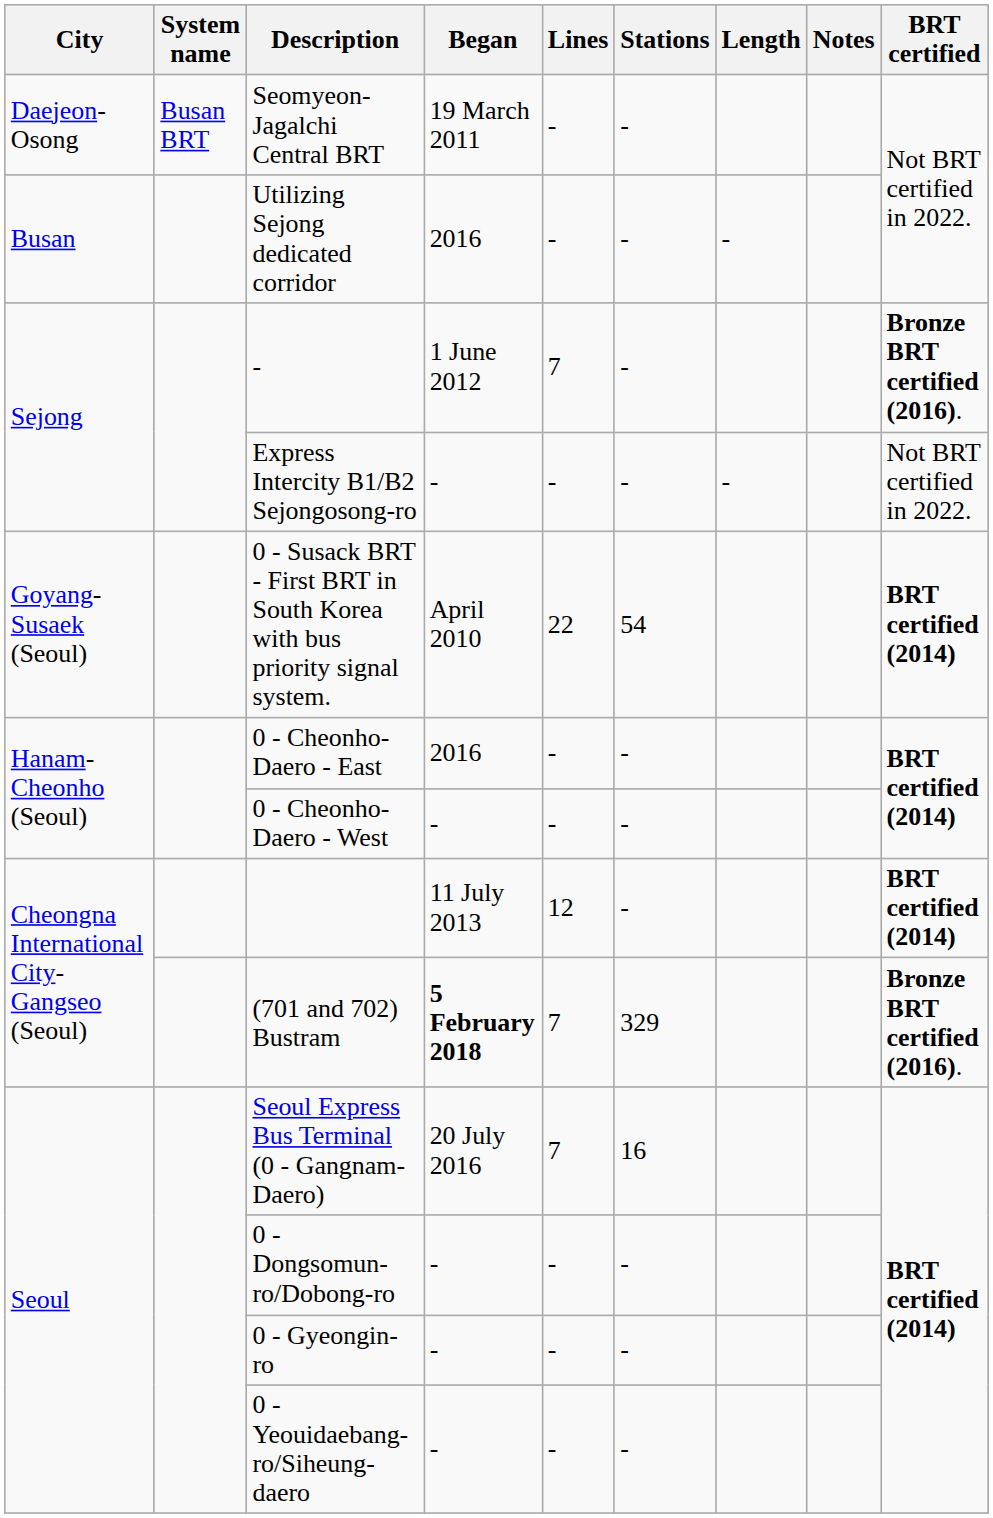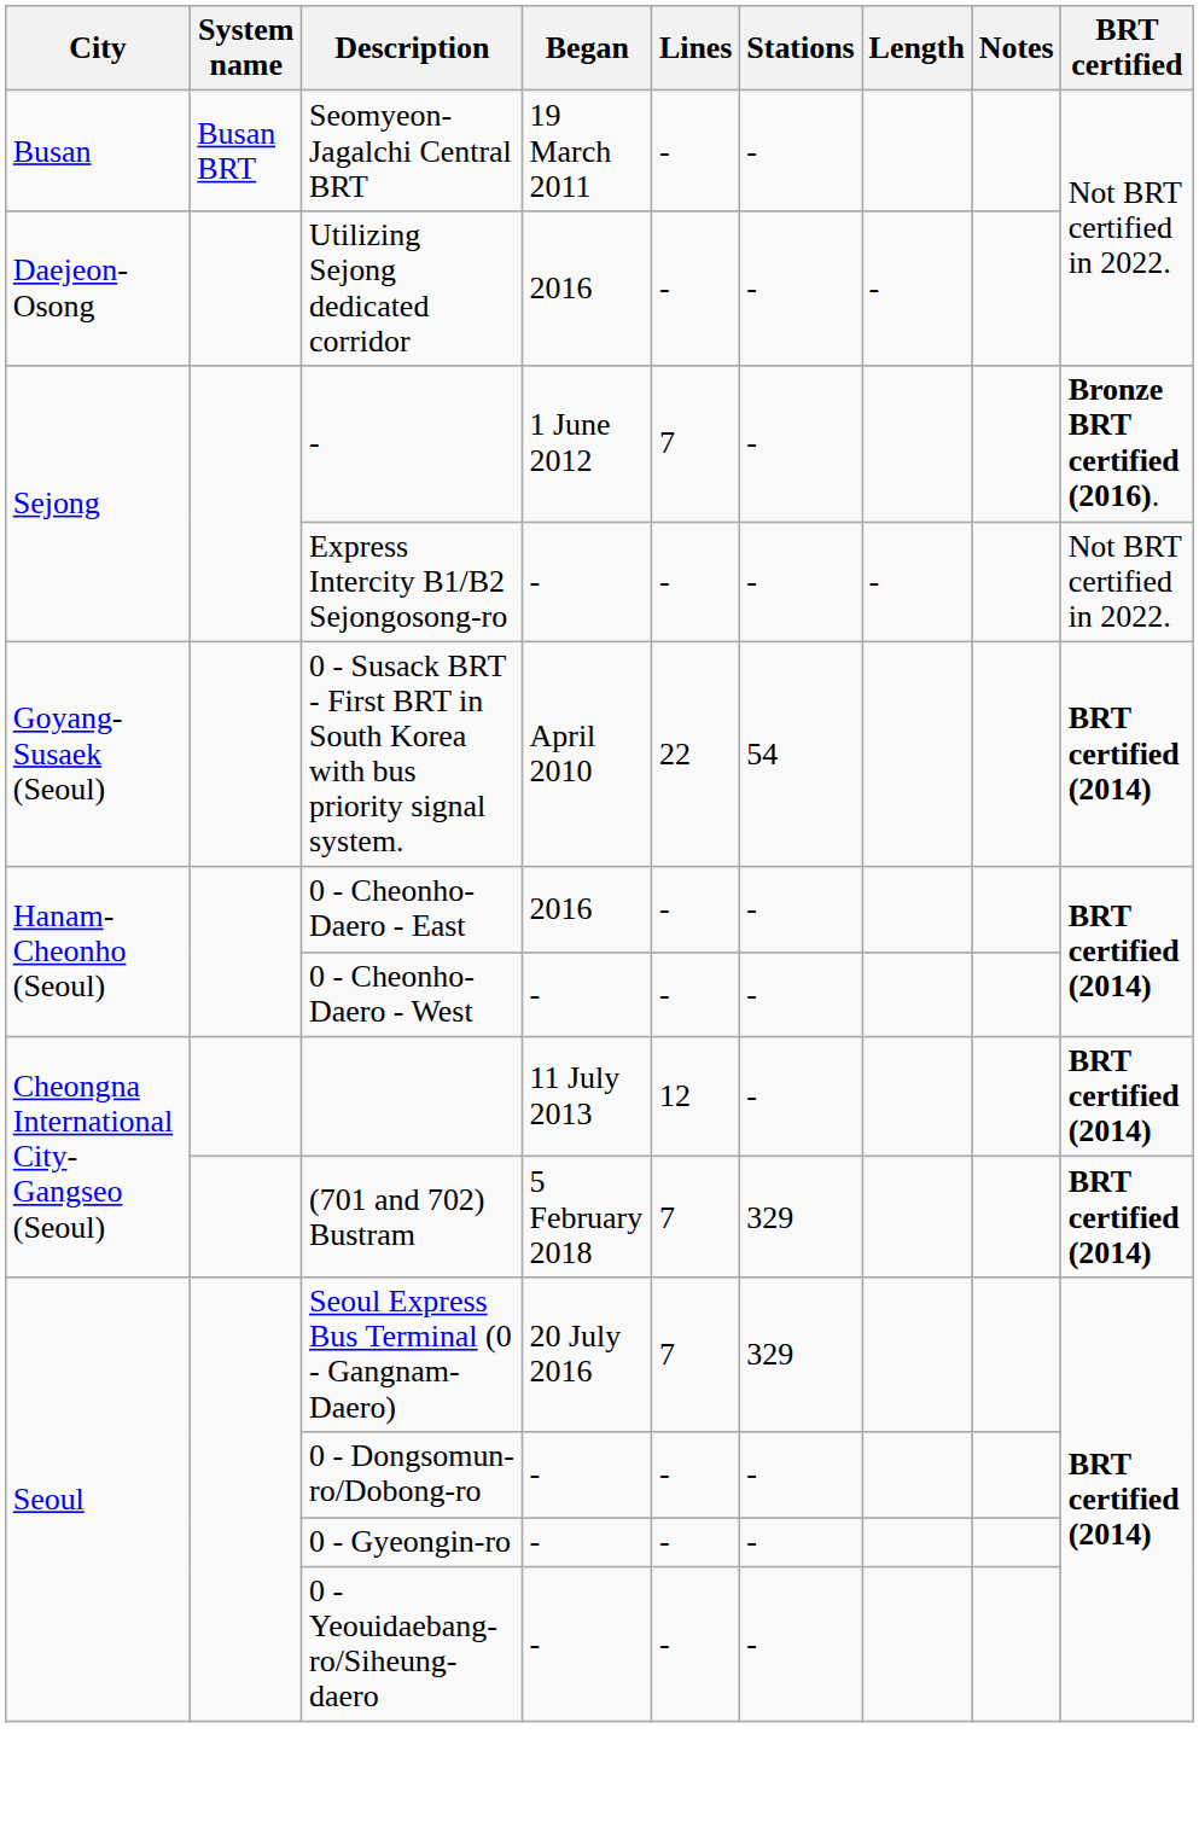 <table class="wikitable">
 <tr>
 <th>City</th>
 <th>System name</th>
 <th>Description</th>
 <th>Began</th>
 <th>Lines</th>
 <th>Stations</th>
 <th>Length</th>
 <th>Notes</th>
 <th>BRT certified</th>
 </tr>
 <tr>
-<td><a href='#'>Daejeon</a>-Osong</td>
+<td><a href='#'>Busan</a></td>
 <td><a href='#'>Busan BRT</a></td>
 <td>Seomyeon-Jagalchi Central BRT</td>
 <td>19 March 2011</td>
 <td>-</td>
 <td>-</td>
 <td></td>
 <td></td>
 <td rowspan="2">Not BRT certified in 2022.</td>
 </tr>
 <tr>
-<td><a href='#'>Busan</a></td>
+<td><a href='#'>Daejeon</a>-Osong</td>
 <td></td>
 <td>Utilizing Sejong dedicated corridor</td>
 <td>2016</td>
 <td>-</td>
 <td>-</td>
 <td>-</td>
 <td></td>
 </tr>
 <tr>
 <td rowspan="2"><a href='#'>Sejong</a></td>
 <td rowspan="2"></td>
 <td>-</td>
 <td>1 June 2012</td>
 <td>7</td>
 <td>-</td>
 <td></td>
 <td></td>
 <td><strong>Bronze BRT certified (2016)</strong>.</td>
 </tr>
 <tr>
 <td>Express Intercity B1/B2 Sejongosong-ro</td>
 <td>-</td>
 <td>-</td>
 <td>-</td>
 <td>-</td>
 <td></td>
 <td>Not BRT certified in 2022.</td>
 </tr>
 <tr>
 <td><a href='#'>Goyang</a>-<a href='#'>Susaek</a> (Seoul)</td>
 <td></td>
 <td>0 - Susack BRT - First BRT in South Korea with bus priority signal system.</td>
 <td>April 2010</td>
 <td>22</td>
 <td>54</td>
 <td></td>
 <td></td>
 <td><strong>BRT certified (2014)</strong></td>
 </tr>
 <tr>
 <td rowspan="2"><a href='#'>Hanam</a>-<a href='#'>Cheonho</a> (Seoul)</td>
 <td rowspan="2"></td>
 <td>0 - Cheonho-Daero - East </td>
 <td>2016</td>
 <td>-</td>
 <td>-</td>
 <td></td>
 <td></td>
 <td rowspan="2"><strong>BRT certified (2014)</strong></td>
 </tr>
 <tr>
 <td>0 - Cheonho-Daero - West</td>
 <td>-</td>
 <td>-</td>
 <td>-</td>
 <td></td>
 <td></td>
 </tr>
 <tr>
 <td rowspan="2"><a href='#'>Cheongna International City</a>-<a href='#'>Gangseo</a> (Seoul)</td>
 <td></td>
 <td></td>
 <td>11 July 2013</td>
 <td>12</td>
 <td>-</td>
 <td></td>
 <td></td>
 <td><strong>BRT certified (2014)</strong></td>
 </tr>
 <tr>
 <td></td>
 <td>(701 and 702) Bustram</td>
-<td><strong>5 February 2018</strong></td>
+<td>5 February 2018</td>
 <td>7</td>
 <td>329</td>
 <td></td>
 <td></td>
-<td><strong>Bronze BRT certified (2016)</strong>.</td>
+<td><strong>BRT certified (2014)</strong></td>
 </tr>
 <tr>
 <td rowspan="4"><a href='#'>Seoul</a></td>
 <td rowspan="4"></td>
 <td><a href='#'>Seoul Express Bus Terminal</a> (0 - Gangnam-Daero)</td>
 <td>20 July 2016</td>
 <td>7</td>
-<td>16</td>
+<td>329</td>
 <td></td>
 <td></td>
 <td rowspan="4"><strong>BRT certified (2014)</strong></td>
 </tr>
 <tr>
 <td>0 - Dongsomun-ro/Dobong-ro</td>
 <td>-</td>
 <td>-</td>
 <td>-</td>
 <td></td>
 <td></td>
 </tr>
 <tr>
 <td>0 - Gyeongin-ro</td>
 <td>-</td>
 <td>-</td>
 <td>-</td>
 <td></td>
 <td></td>
 </tr>
 <tr>
 <td>0 - Yeouidaebang-ro/Siheung-daero</td>
 <td>-</td>
 <td>-</td>
 <td>-</td>
 <td></td>
 <td></td>
 </tr>
 </table>
